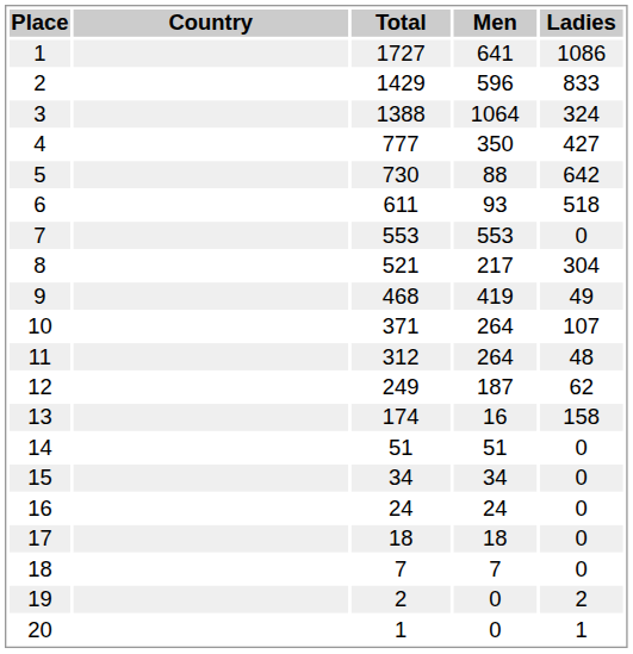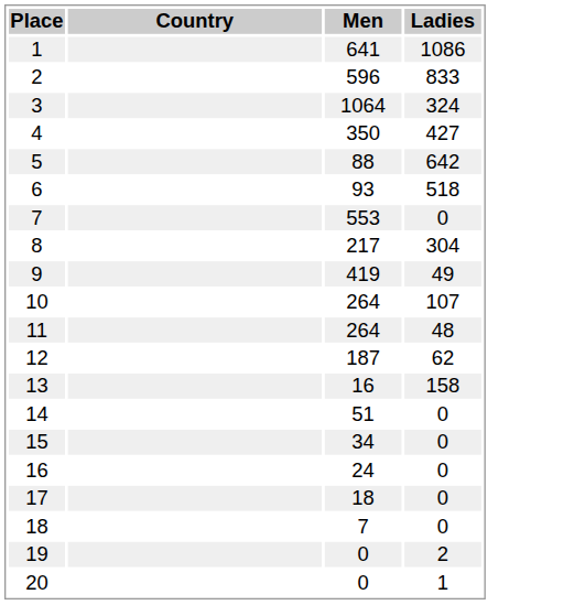 <table border="0" style="border: 1px solid #999; background-color:#FFFFFF; text-align:center; font-size:86%; line-height:15px;">
 <tr align="center" bgcolor="#CCCCCC">
 <th width=35>Place</th>
 <th width=170>Country</th>
-<th width=60>Total</th>
 <th width=50>Men</th>
 <th width=50>Ladies</th>
 </tr>
 <tr bgcolor="#EFEFEF">
 <td>1</td>
 <td align="left"></td>
-<td>1727</td>
 <td>641</td>
 <td>1086</td>
 </tr>
 <tr>
 <td>2</td>
 <td align="left"></td>
-<td>1429</td>
 <td>596</td>
 <td>833</td>
 </tr>
 <tr bgcolor="#EFEFEF">
 <td>3</td>
 <td align="left"></td>
-<td>1388</td>
 <td>1064</td>
 <td>324</td>
 </tr>
 <tr>
 <td>4</td>
 <td align="left"></td>
-<td>777</td>
 <td>350</td>
 <td>427</td>
 </tr>
 <tr bgcolor="#EFEFEF">
 <td>5</td>
 <td align="left"></td>
-<td>730</td>
 <td>88</td>
 <td>642</td>
 </tr>
 <tr>
 <td>6</td>
 <td align="left"></td>
-<td>611</td>
 <td>93</td>
 <td>518</td>
 </tr>
 <tr bgcolor="#EFEFEF">
 <td>7</td>
 <td align="left"></td>
 <td>553</td>
-<td>553</td>
 <td>0</td>
 </tr>
 <tr>
 <td>8</td>
 <td align="left"></td>
-<td>521</td>
 <td>217</td>
 <td>304</td>
 </tr>
 <tr bgcolor="#EFEFEF">
 <td>9</td>
 <td align="left"></td>
-<td>468</td>
 <td>419</td>
 <td>49</td>
 </tr>
 <tr>
 <td>10</td>
 <td align="left"></td>
-<td>371</td>
 <td>264</td>
 <td>107</td>
 </tr>
 <tr bgcolor="#EFEFEF">
 <td>11</td>
 <td align="left"></td>
-<td>312</td>
 <td>264</td>
 <td>48</td>
 </tr>
 <tr>
 <td>12</td>
 <td align="left"></td>
-<td>249</td>
 <td>187</td>
 <td>62</td>
 </tr>
 <tr bgcolor="#EFEFEF">
 <td>13</td>
 <td align="left"></td>
-<td>174</td>
 <td>16</td>
 <td>158</td>
 </tr>
 <tr>
 <td>14</td>
 <td align="left"></td>
 <td>51</td>
-<td>51</td>
 <td>0</td>
 </tr>
 <tr bgcolor="#EFEFEF">
 <td>15</td>
 <td align="left"></td>
-<td>34</td>
 <td>34</td>
 <td>0</td>
 </tr>
 <tr>
 <td>16</td>
 <td align="left"></td>
 <td>24</td>
-<td>24</td>
 <td>0</td>
 </tr>
 <tr bgcolor="#EFEFEF">
 <td>17</td>
 <td align="left"></td>
-<td>18</td>
 <td>18</td>
 <td>0</td>
 </tr>
 <tr>
 <td>18</td>
 <td align="left"></td>
 <td>7</td>
-<td>7</td>
 <td>0</td>
 </tr>
 <tr bgcolor="#EFEFEF">
 <td>19</td>
 <td align="left"></td>
-<td>2</td>
 <td>0</td>
 <td>2</td>
 </tr>
 <tr>
 <td>20</td>
 <td align="left"></td>
-<td>1</td>
 <td>0</td>
 <td>1</td>
 </tr>
 </table>
